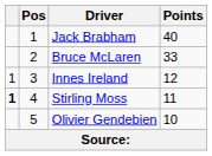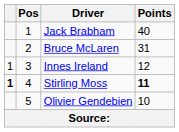 <table class="wikitable" style="font-size: 95%;">
 <tr>
 <th></th>
 <th>Pos</th>
 <th>Driver</th>
 <th>Points</th>
 </tr>
 <tr>
 <td align="left"></td>
 <td align="center">1</td>
 <td> <a href='#'>Jack Brabham</a></td>
 <td align=left>40</td>
 </tr>
 <tr>
 <td align="left"></td>
 <td align="center">2</td>
 <td> <a href='#'>Bruce McLaren</a></td>
-<td align=left>33</td>
+<td align=left>31</td>
 </tr>
 <tr>
 <td align="left"> 1</td>
 <td align="center">3</td>
 <td> <a href='#'>Innes Ireland</a></td>
 <td align=left>12</td>
 </tr>
 <tr>
 <td align="left"><strong> 1</strong></td>
 <td align="center">4</td>
 <td> <a href='#'>Stirling Moss</a></td>
-<td align=left>11</td>
+<td align=left><strong>11</strong></td>
 </tr>
 <tr>
 <td align="left"></td>
 <td align="center">5</td>
 <td> <a href='#'>Olivier Gendebien</a></td>
 <td align=left>10</td>
 </tr>
 <tr>
 <th colspan=4>Source: </th>
 </tr>
 </table>
